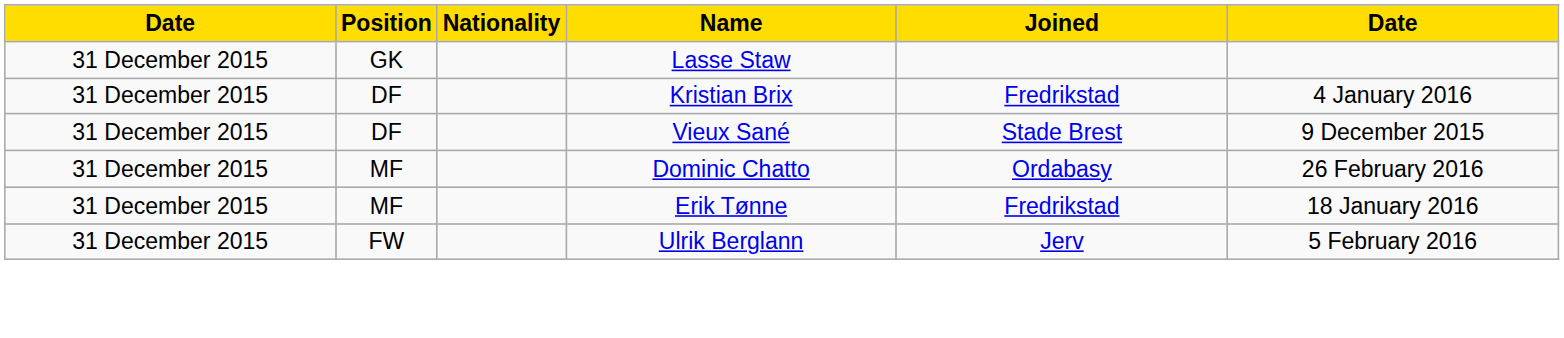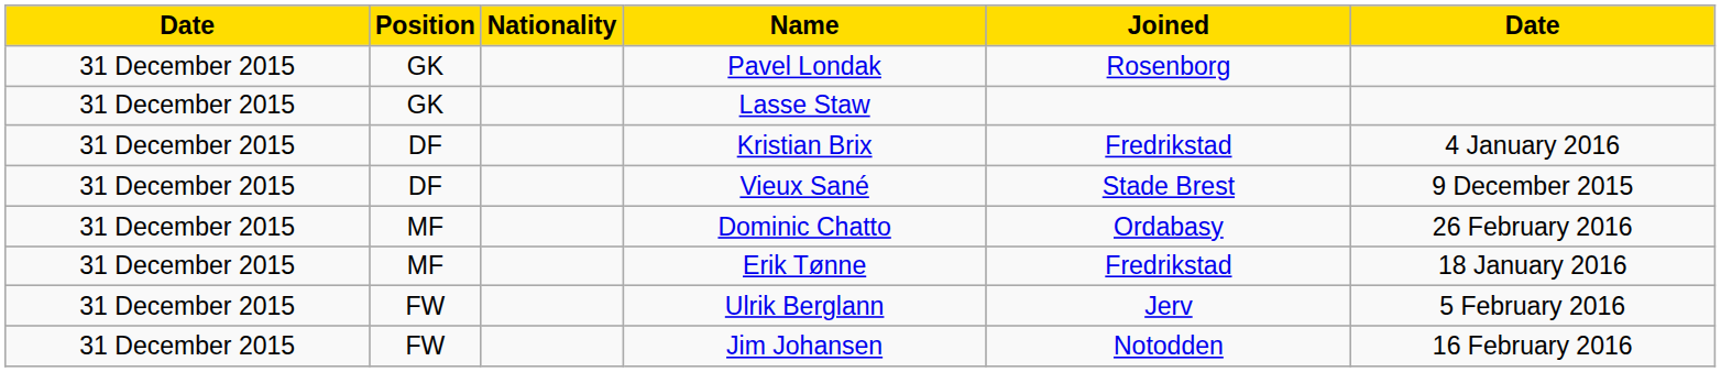 <table class="wikitable"  style="text-align:center; font-size:90%; ">
 <tr>
 <th style="background:#FFDD00; color:black; width:200px;">Date</th>
 <th style="background:#FFDD00; color:black; width:50px;">Position</th>
 <th style="background:#FFDD00; color:black; width:50px;">Nationality</th>
 <th style="background:#FFDD00; color:black; width:200px;">Name</th>
 <th style="background:#FFDD00; color:black; width:200px;">Joined</th>
 <th style="background:#FFDD00; color:black; width:200px;">Date</th>
+</tr>
+<tr>
+<td>31 December 2015</td>
+<td>GK</td>
+<td></td>
+<td><a href='#'>Pavel Londak</a></td>
+<td><a href='#'>Rosenborg</a></td>
+<td></td>
 </tr>
 <tr>
 <td>31 December 2015</td>
 <td>GK</td>
 <td></td>
 <td><a href='#'>Lasse Staw</a></td>
 <td></td>
 <td></td>
 </tr>
 <tr>
 <td>31 December 2015</td>
 <td>DF</td>
 <td></td>
 <td><a href='#'>Kristian Brix</a></td>
 <td><a href='#'>Fredrikstad</a></td>
 <td>4 January 2016</td>
 </tr>
 <tr>
 <td>31 December 2015</td>
 <td>DF</td>
 <td></td>
 <td><a href='#'>Vieux Sané</a></td>
 <td><a href='#'>Stade Brest</a></td>
 <td>9 December 2015</td>
 </tr>
 <tr>
 <td>31 December 2015</td>
 <td>MF</td>
 <td></td>
 <td><a href='#'>Dominic Chatto</a></td>
 <td><a href='#'>Ordabasy</a></td>
 <td>26 February 2016</td>
 </tr>
 <tr>
 <td>31 December 2015</td>
 <td>MF</td>
 <td></td>
 <td><a href='#'>Erik Tønne</a></td>
 <td><a href='#'>Fredrikstad</a></td>
 <td>18 January 2016</td>
 </tr>
 <tr>
 <td>31 December 2015</td>
 <td>FW</td>
 <td></td>
 <td><a href='#'>Ulrik Berglann</a></td>
 <td><a href='#'>Jerv</a></td>
 <td>5 February 2016</td>
 </tr>
+<tr>
+<td>31 December 2015</td>
+<td>FW</td>
+<td></td>
+<td><a href='#'>Jim Johansen</a></td>
+<td><a href='#'>Notodden</a></td>
+<td>16 February 2016</td>
+</tr>
 </table>
